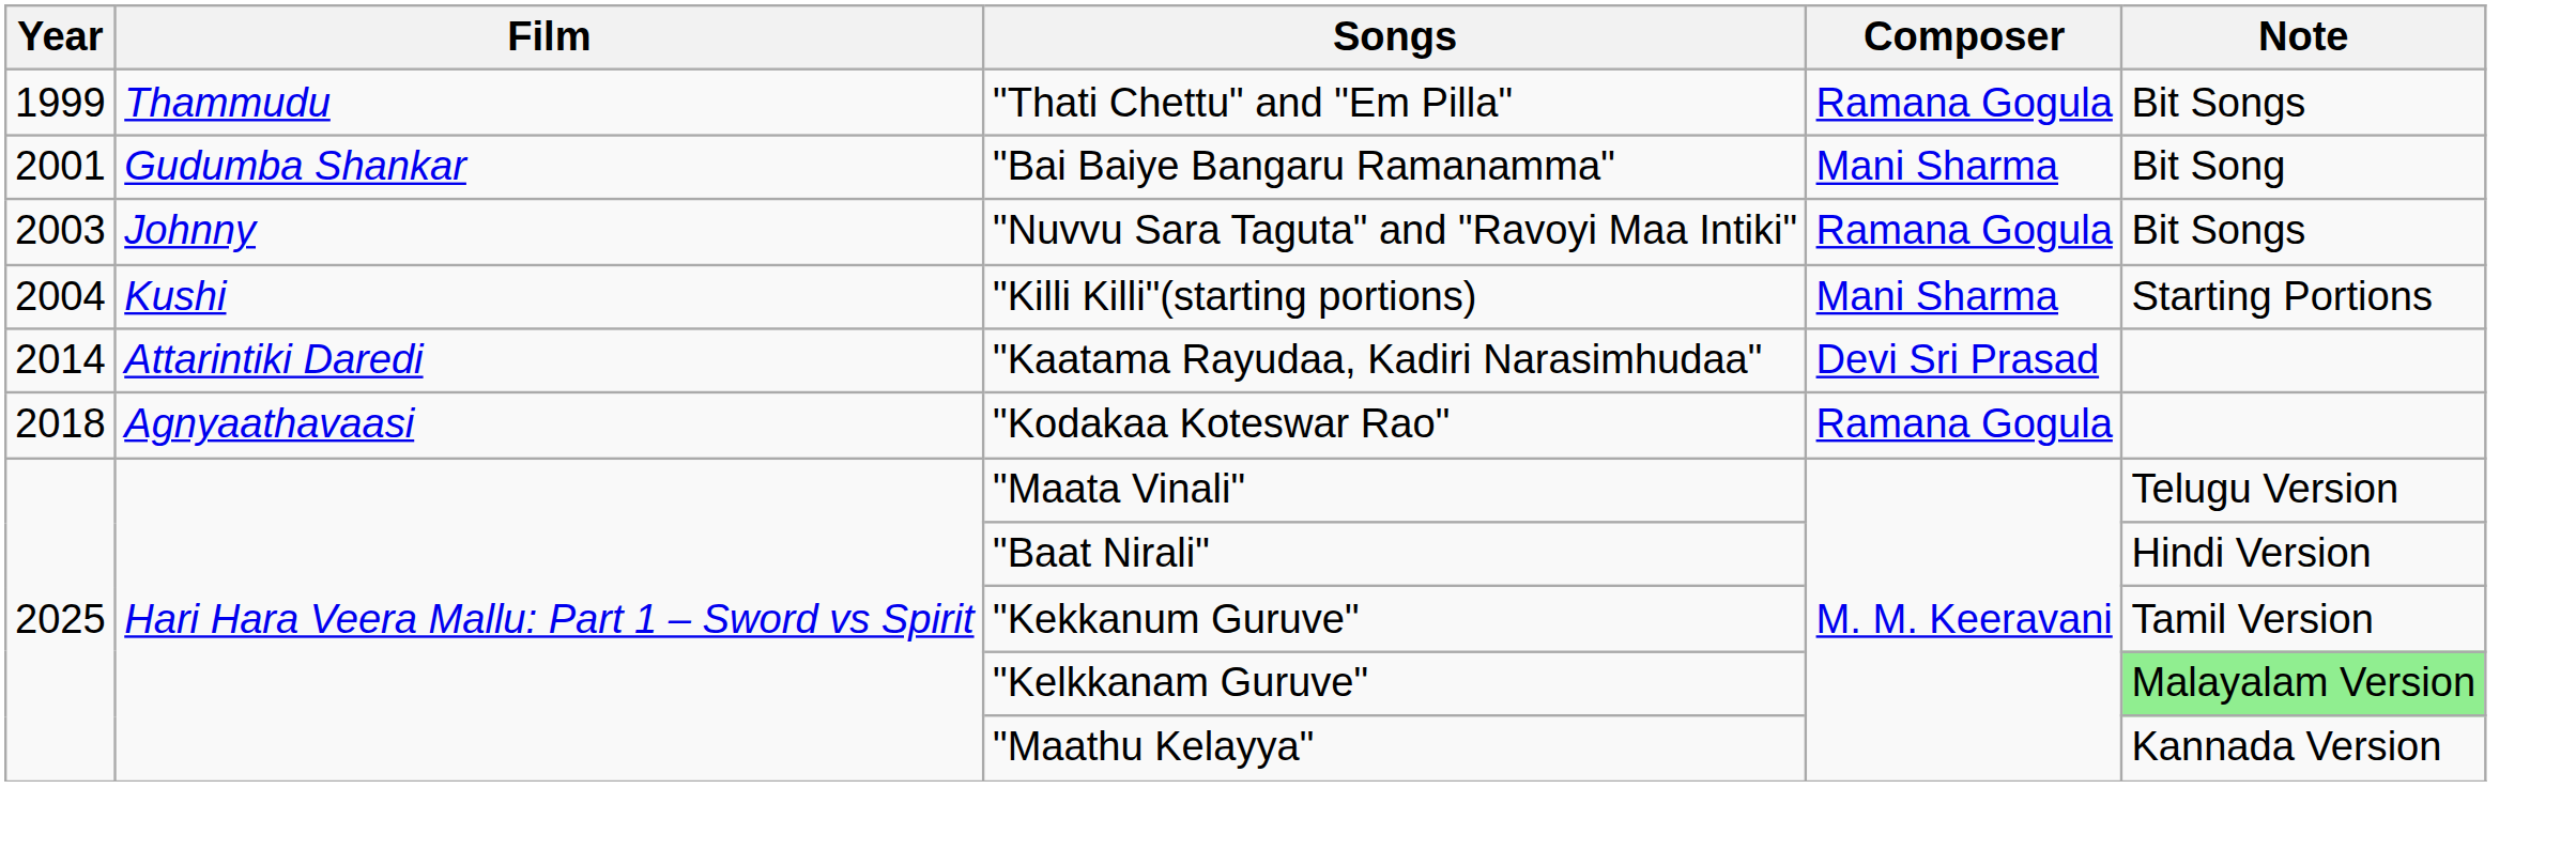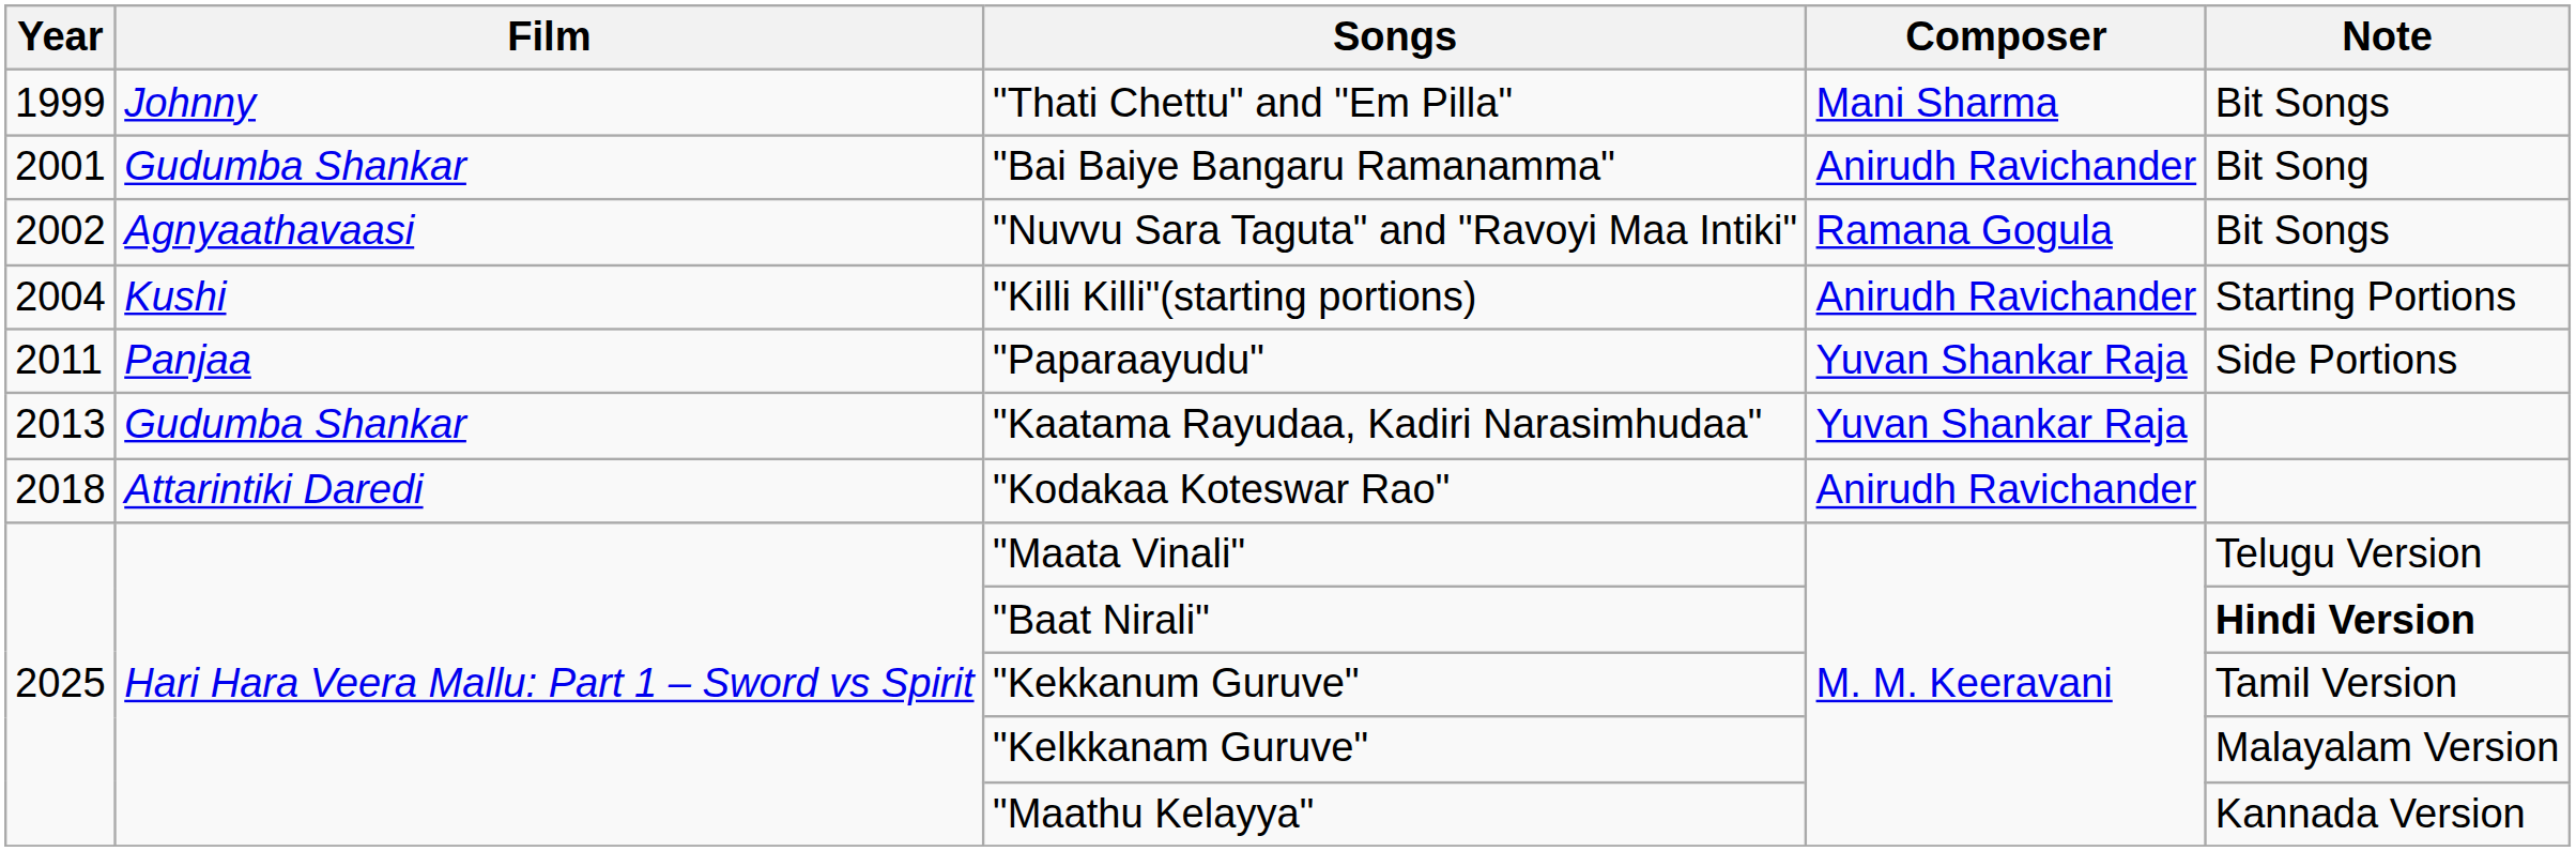 <table class="wikitable sortable">
 <tr>
 <th>Year</th>
 <th>Film</th>
 <th>Songs</th>
 <th>Composer</th>
 <th>Note</th>
 </tr>
 <tr>
 <td>1999</td>
-<td><em><a href='#'>Thammudu</a></em></td>
+<td><em><a href='#'>Johnny</a></em></td>
 <td>"Thati Chettu" and "Em Pilla"</td>
-<td><a href='#'>Ramana Gogula</a></td>
+<td><a href='#'>Mani Sharma</a></td>
 <td>Bit Songs</td>
 </tr>
 <tr>
 <td>2001</td>
 <td><em><a href='#'>Gudumba Shankar</a></em></td>
 <td>"Bai Baiye Bangaru Ramanamma"</td>
-<td><a href='#'>Mani Sharma</a></td>
+<td><a href='#'>Anirudh Ravichander</a></td>
 <td>Bit Song</td>
 </tr>
 <tr>
-<td>2003</td>
-<td><em><a href='#'>Johnny</a></em></td>
+<td>2002</td>
+<td><em><a href='#'>Agnyaathavaasi</a></em></td>
 <td>"Nuvvu Sara Taguta" and "Ravoyi Maa Intiki"</td>
 <td><a href='#'>Ramana Gogula</a></td>
 <td>Bit Songs</td>
 </tr>
 <tr>
 <td>2004</td>
 <td><em><a href='#'>Kushi</a></em></td>
 <td>"Killi Killi"(starting portions)</td>
-<td><a href='#'>Mani Sharma</a></td>
+<td><a href='#'>Anirudh Ravichander</a></td>
 <td>Starting Portions</td>
 </tr>
 <tr>
-<td>2014</td>
-<td><em><a href='#'>Attarintiki Daredi</a></em></td>
+<td>2011</td>
+<td><em><a href='#'>Panjaa</a></em></td>
+<td>"Paparaayudu"</td>
+<td><a href='#'>Yuvan Shankar Raja</a></td>
+<td>Side Portions</td>
+</tr>
+<tr>
+<td>2013</td>
+<td><em><a href='#'>Gudumba Shankar</a></em></td>
 <td>"Kaatama Rayudaa, Kadiri Narasimhudaa"</td>
-<td><a href='#'>Devi Sri Prasad</a></td>
+<td><a href='#'>Yuvan Shankar Raja</a></td>
 <td></td>
 </tr>
 <tr>
 <td>2018</td>
-<td><em><a href='#'>Agnyaathavaasi</a></em></td>
+<td><em><a href='#'>Attarintiki Daredi</a></em></td>
 <td>"Kodakaa Koteswar Rao"</td>
-<td><a href='#'>Ramana Gogula</a></td>
+<td><a href='#'>Anirudh Ravichander</a></td>
 <td></td>
 </tr>
 <tr>
 <td rowspan="5">2025</td>
 <td rowspan="5"><em><a href='#'>Hari Hara Veera Mallu: Part 1 – Sword vs Spirit</a></em></td>
 <td>"Maata Vinali"</td>
 <td rowspan="5"><a href='#'>M. M. Keeravani</a></td>
 <td>Telugu Version</td>
 </tr>
 <tr>
 <td>"Baat Nirali"</td>
-<td>Hindi Version</td>
+<td><strong>Hindi Version</strong></td>
 </tr>
 <tr>
 <td>"Kekkanum Guruve"</td>
 <td>Tamil Version</td>
 </tr>
 <tr>
 <td>"Kelkkanam Guruve"</td>
-<td style="background: lightgreen;">Malayalam Version</td>
+<td>Malayalam Version</td>
 </tr>
 <tr>
 <td>"Maathu Kelayya"</td>
 <td>Kannada Version</td>
 </tr>
 <tr>
 </tr>
 </table>
